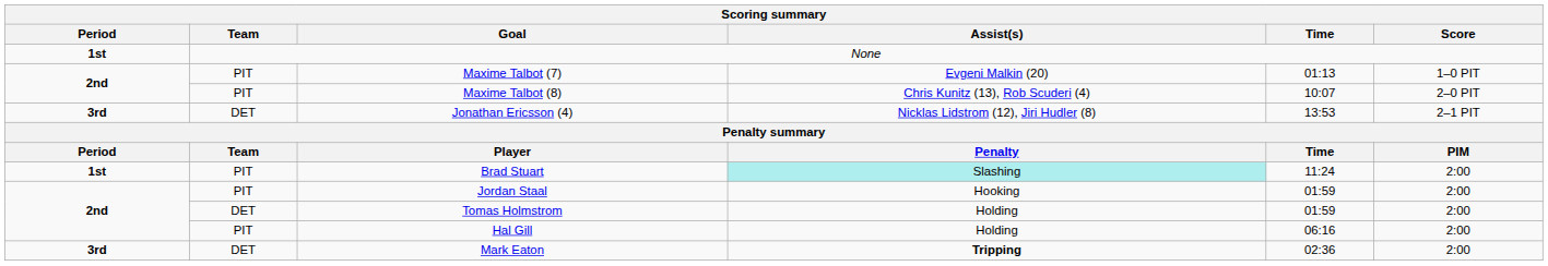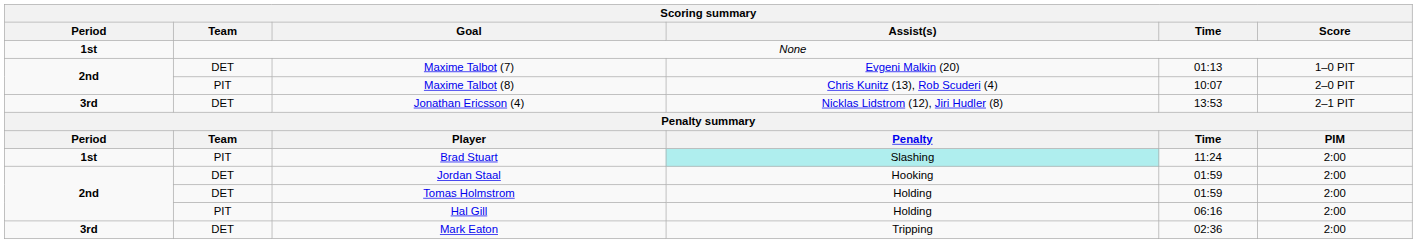 <table width="100%" class="wikitable" style="text-align:center">
 <tr>
 <th colspan="6">Scoring summary</th>
 </tr>
 <tr>
 <th width="12%">Period</th>
 <th width="7%">Team</th>
 <th width="28%">Goal</th>
 <th width="35%">Assist(s)</th>
 <th width="7%">Time</th>
 <th width="11%">Score</th>
 </tr>
 <tr>
 <td><strong>1st</strong></td>
 <td colspan="5"><em>None</em></td>
 </tr>
 <tr>
 <td rowspan="2"><strong>2nd</strong></td>
-<td>PIT</td>
+<td>DET</td>
 <td><a href='#'>Maxime Talbot</a> (7)</td>
 <td><a href='#'>Evgeni Malkin</a> (20)</td>
 <td>01:13</td>
 <td>1–0 PIT</td>
 </tr>
 <tr>
 <td>PIT</td>
 <td><a href='#'>Maxime Talbot</a> (8)</td>
 <td><a href='#'>Chris Kunitz</a> (13), <a href='#'>Rob Scuderi</a> (4)</td>
 <td>10:07</td>
 <td>2–0 PIT</td>
 </tr>
 <tr>
 <td rowspan="1"><strong>3rd</strong></td>
 <td>DET</td>
 <td><a href='#'>Jonathan Ericsson</a> (4)</td>
 <td><a href='#'>Nicklas Lidstrom</a> (12), <a href='#'>Jiri Hudler</a> (8)</td>
 <td>13:53</td>
 <td>2–1 PIT</td>
 </tr>
 <tr>
 <th colspan="6">Penalty summary</th>
 </tr>
 <tr>
 <th width="12%">Period</th>
 <th width="7%">Team</th>
 <th width="28%">Player</th>
 <th width="35%"><a href='#'>Penalty</a></th>
 <th width="7%">Time</th>
 <th width="11%">PIM</th>
 </tr>
 <tr>
 <td rowspan="1"><strong>1st</strong></td>
 <td>PIT</td>
 <td><a href='#'>Brad Stuart</a></td>
 <td style="background: paleturquoise;">Slashing</td>
 <td>11:24</td>
 <td>2:00</td>
 </tr>
 <tr>
 <td rowspan="3"><strong>2nd</strong></td>
-<td>PIT</td>
+<td>DET</td>
 <td><a href='#'>Jordan Staal</a></td>
 <td>Hooking</td>
 <td>01:59</td>
 <td>2:00</td>
 </tr>
 <tr>
 <td>DET</td>
 <td><a href='#'>Tomas Holmstrom</a></td>
 <td>Holding</td>
 <td>01:59</td>
 <td>2:00</td>
 </tr>
 <tr>
 <td>PIT</td>
 <td><a href='#'>Hal Gill</a></td>
 <td>Holding</td>
 <td>06:16</td>
 <td>2:00</td>
 </tr>
 <tr>
 <td rowspan="1"><strong>3rd</strong></td>
 <td>DET</td>
 <td><a href='#'>Mark Eaton</a></td>
-<td><strong>Tripping</strong></td>
+<td>Tripping</td>
 <td>02:36</td>
 <td>2:00</td>
 </tr>
 </table>
